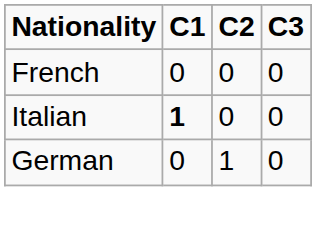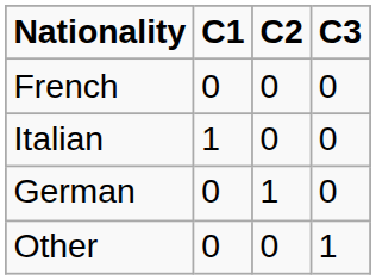 <table class="wikitable">
 <tr>
 <td><strong>Nationality</strong></td>
 <td><strong>C1</strong></td>
 <td><strong>C2</strong></td>
 <td><strong>C3</strong></td>
 </tr>
 <tr>
 <td>French</td>
 <td>0</td>
 <td>0</td>
 <td>0</td>
 </tr>
 <tr>
 <td>Italian</td>
-<td><strong>1</strong></td>
+<td>1</td>
 <td>0</td>
 <td>0</td>
 </tr>
 <tr>
 <td>German</td>
 <td>0</td>
 <td>1</td>
 <td>0</td>
 </tr>
+<tr>
+<td>Other</td>
+<td>0</td>
+<td>0</td>
+<td>1</td>
+</tr>
 </table>
